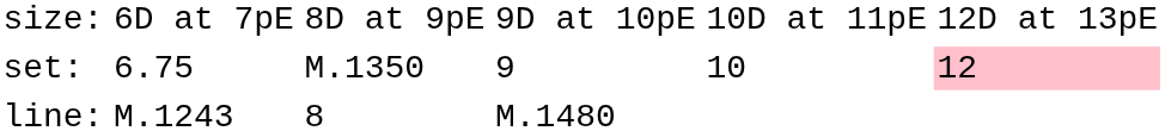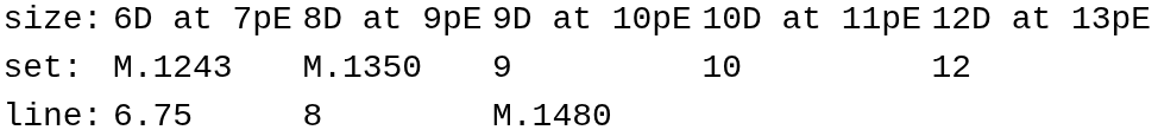 <table style="margin-left:40px;">
 <tr>
 <td>size:</td>
 <td>6D at 7pE</td>
 <td>8D at 9pE</td>
 <td>9D at 10pE</td>
 <td>10D at 11pE</td>
 <td>12D at 13pE</td>
 </tr>
 <tr>
 <td>set:</td>
-<td>6.75</td>
+<td>M.1243</td>
 <td M.1315>M.1350</td>
 <td>9</td>
 <td>10</td>
-<td style="background: pink;">12</td>
+<td>12</td>
 </tr>
 <tr>
 <td>line:</td>
-<td>M.1243</td>
+<td>6.75</td>
 <td>8</td>
 <td M.1390>M.1480</td>
 </tr>
 </table>
